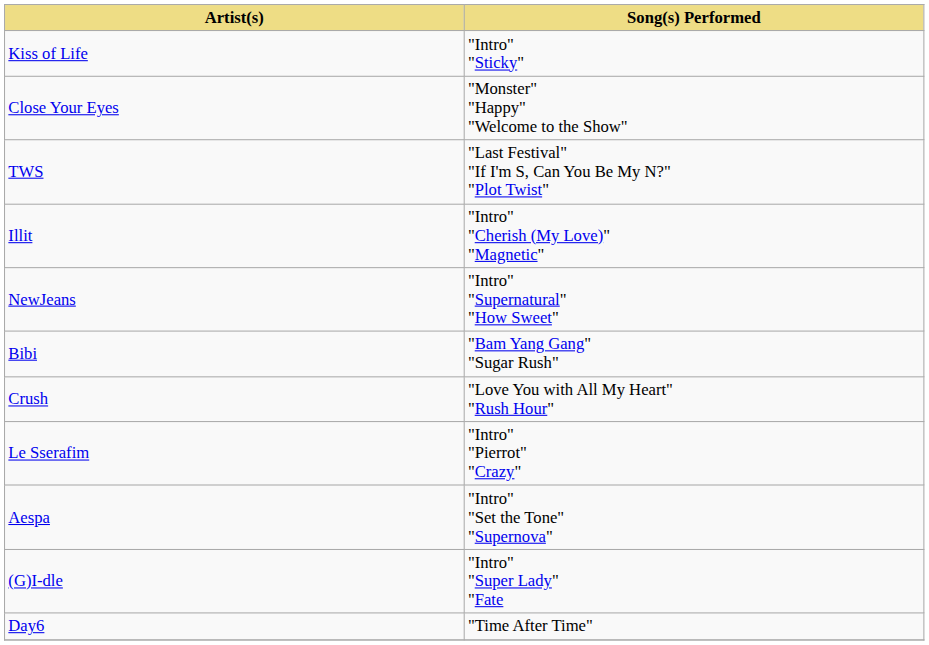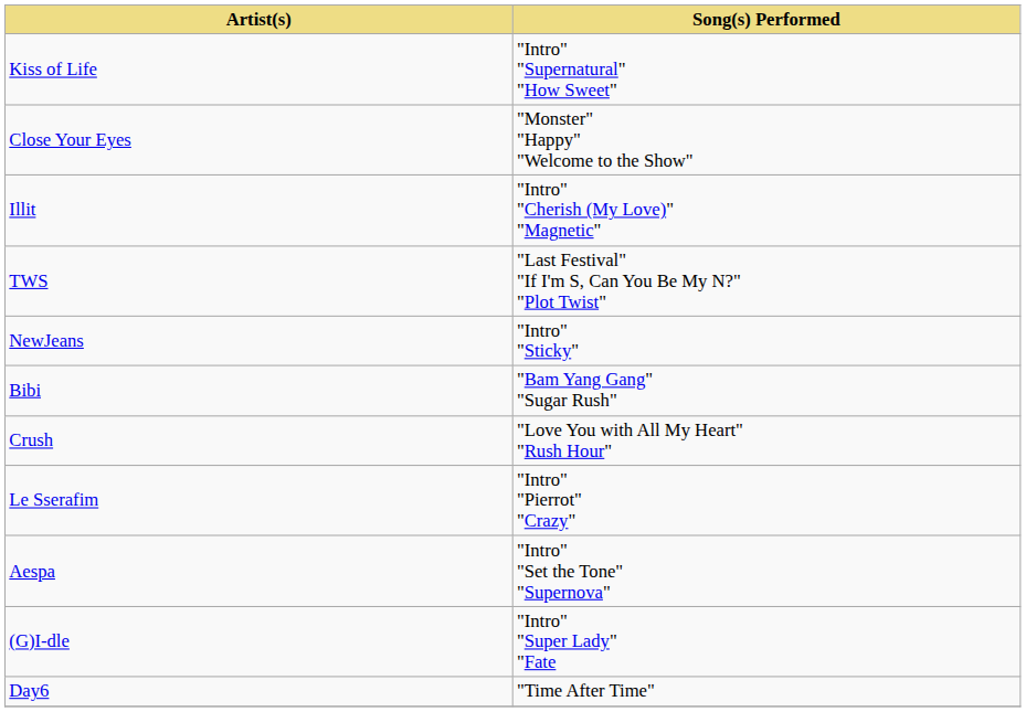 <table class="wikitable" style="width:70%">
 <tr>
 <th scope="col" style="background-color:#EEDD85; width:30%">Artist(s)</th>
 <th scope="col" style="background-color:#EEDD85; width:30%">Song(s) Performed</th>
 </tr>
 <tr>
 <td><a href='#'>Kiss of Life</a></td>
-<td>"Intro" <br> "<a href='#'>Sticky</a>" </td>
+<td>"Intro"  <br>"<a href='#'>Supernatural</a>"  <br>"<a href='#'>How Sweet</a>"</td>
 </tr>
 <tr>
 <td><a href='#'>Close Your Eyes</a></td>
 <td>"Monster" <br>"Happy" <br>"Welcome to the Show"</td>
 </tr>
 <tr>
+<td><a href='#'>Illit</a></td>
+<td>"Intro" <br> "<a href='#'>Cherish (My Love)</a>"  <br> "<a href='#'>Magnetic</a>"</td>
+</tr>
+<tr>
 <td><a href='#'>TWS</a></td>
 <td>"Last Festival" <br> "If I'm S, Can You Be My N?" <br> "<a href='#'>Plot Twist</a>"</td>
 </tr>
 <tr>
-<td><a href='#'>Illit</a></td>
-<td>"Intro" <br> "<a href='#'>Cherish (My Love)</a>"  <br> "<a href='#'>Magnetic</a>"</td>
-</tr>
-<tr>
 <td><a href='#'>NewJeans</a></td>
-<td>"Intro"  <br>"<a href='#'>Supernatural</a>"  <br>"<a href='#'>How Sweet</a>"</td>
+<td>"Intro" <br> "<a href='#'>Sticky</a>" </td>
 </tr>
 <tr>
 <td><a href='#'>Bibi</a></td>
 <td>"<a href='#'>Bam Yang Gang</a>" <br>"Sugar Rush"</td>
 </tr>
 <tr>
 <td><a href='#'>Crush</a></td>
 <td>"Love You with All My Heart" <br>"<a href='#'>Rush Hour</a>"</td>
 </tr>
 <tr>
 <td><a href='#'>Le Sserafim</a></td>
 <td>"Intro" <br>"Pierrot" <br>"<a href='#'>Crazy</a>" </td>
 </tr>
 <tr>
 <td><a href='#'>Aespa</a></td>
 <td>"Intro" <br>"Set the Tone" <br>"<a href='#'>Supernova</a>"</td>
 </tr>
 <tr>
 <td><a href='#'>(G)I-dle</a></td>
 <td>"Intro" <br>"<a href='#'>Super Lady</a>" <br>"<a href='#'>Fate</a></td>
 </tr>
 <tr>
 <td><a href='#'>Day6</a></td>
 <td>"Time After Time"</td>
 </tr>
 <tr>
 </tr>
 </table>
